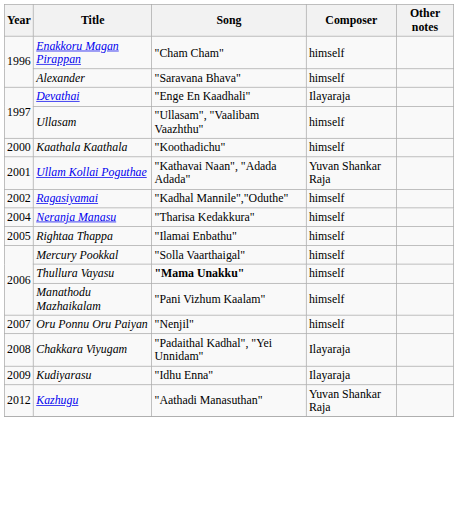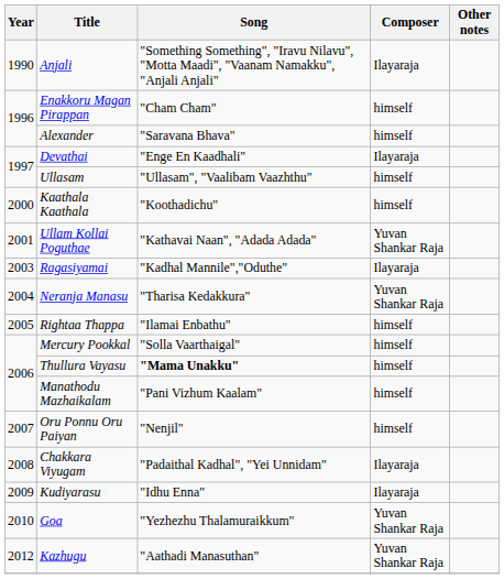 <table class="wikitable sortable" border="1">
 <tr>
 <th>Year</th>
 <th>Title</th>
 <th>Song</th>
 <th>Composer</th>
 <th>Other notes</th>
+</tr>
+<tr>
+<td>1990</td>
+<td><em><a href='#'>Anjali</a></em></td>
+<td>"Something Something", "Iravu Nilavu", "Motta Maadi", "Vaanam Namakku", "Anjali Anjali"</td>
+<td>Ilayaraja</td>
+<td></td>
 </tr>
 <tr>
 <td rowspan="2">1996</td>
 <td><em><a href='#'>Enakkoru Magan Pirappan</a></em></td>
 <td>"Cham Cham"</td>
 <td>himself</td>
 <td></td>
 </tr>
 <tr>
 <td><em>Alexander</em></td>
 <td>"Saravana Bhava"</td>
 <td>himself</td>
 <td></td>
 </tr>
 <tr>
 <td rowspan="2">1997</td>
 <td><em><a href='#'>Devathai</a></em></td>
 <td>"Enge En Kaadhali"</td>
 <td>Ilayaraja</td>
 <td></td>
 </tr>
 <tr>
 <td><em>Ullasam</em></td>
 <td>"Ullasam", "Vaalibam Vaazhthu"</td>
 <td>himself</td>
 <td></td>
 </tr>
 <tr>
 <td>2000</td>
 <td><em>Kaathala Kaathala</em></td>
 <td>"Koothadichu"</td>
 <td>himself</td>
 <td></td>
 </tr>
 <tr>
 <td>2001</td>
 <td><em><a href='#'>Ullam Kollai Poguthae</a></em></td>
 <td>"Kathavai Naan", "Adada Adada"</td>
 <td>Yuvan Shankar Raja</td>
 <td></td>
 </tr>
 <tr>
-<td>2002</td>
+<td>2003</td>
 <td><em><a href='#'>Ragasiyamai</a></em></td>
 <td>"Kadhal Mannile","Oduthe"</td>
-<td>himself</td>
+<td>Ilayaraja</td>
 <td></td>
 </tr>
 <tr>
 <td>2004</td>
 <td><em><a href='#'>Neranja Manasu</a></em></td>
 <td>"Tharisa Kedakkura"</td>
-<td>himself</td>
+<td>Yuvan Shankar Raja</td>
 <td></td>
 </tr>
 <tr>
 <td>2005</td>
 <td><em>Rightaa Thappa</em></td>
 <td>"Ilamai Enbathu"</td>
 <td>himself</td>
 <td></td>
 </tr>
 <tr>
 <td rowspan="3">2006</td>
 <td><em>Mercury Pookkal</em></td>
 <td>"Solla Vaarthaigal"</td>
 <td>himself</td>
 <td></td>
 </tr>
 <tr>
 <td><em>Thullura Vayasu</em></td>
 <td><strong>"Mama Unakku"</strong></td>
 <td>himself</td>
 <td></td>
 </tr>
 <tr>
 <td><em>Manathodu Mazhaikalam</em></td>
 <td>"Pani Vizhum Kaalam"</td>
 <td>himself</td>
 <td></td>
 </tr>
 <tr>
 <td>2007</td>
 <td><em>Oru Ponnu Oru Paiyan</em></td>
 <td>"Nenjil"</td>
 <td>himself</td>
 <td></td>
 </tr>
 <tr>
 <td>2008</td>
 <td><em>Chakkara Viyugam</em></td>
 <td>"Padaithal Kadhal", "Yei Unnidam"</td>
 <td>Ilayaraja</td>
 <td></td>
 </tr>
 <tr>
 <td>2009</td>
 <td><em>Kudiyarasu</em></td>
 <td>"Idhu Enna"</td>
 <td>Ilayaraja</td>
 <td></td>
 </tr>
 <tr>
+<td>2010</td>
+<td><em><a href='#'>Goa</a></em></td>
+<td>"Yezhezhu Thalamuraikkum"</td>
+<td>Yuvan Shankar Raja</td>
+<td></td>
+</tr>
+<tr>
 <td>2012</td>
 <td><em><a href='#'>Kazhugu</a></em></td>
 <td>"Aathadi Manasuthan"</td>
 <td>Yuvan Shankar Raja</td>
 <td></td>
 </tr>
 <tr>
 </tr>
 </table>
